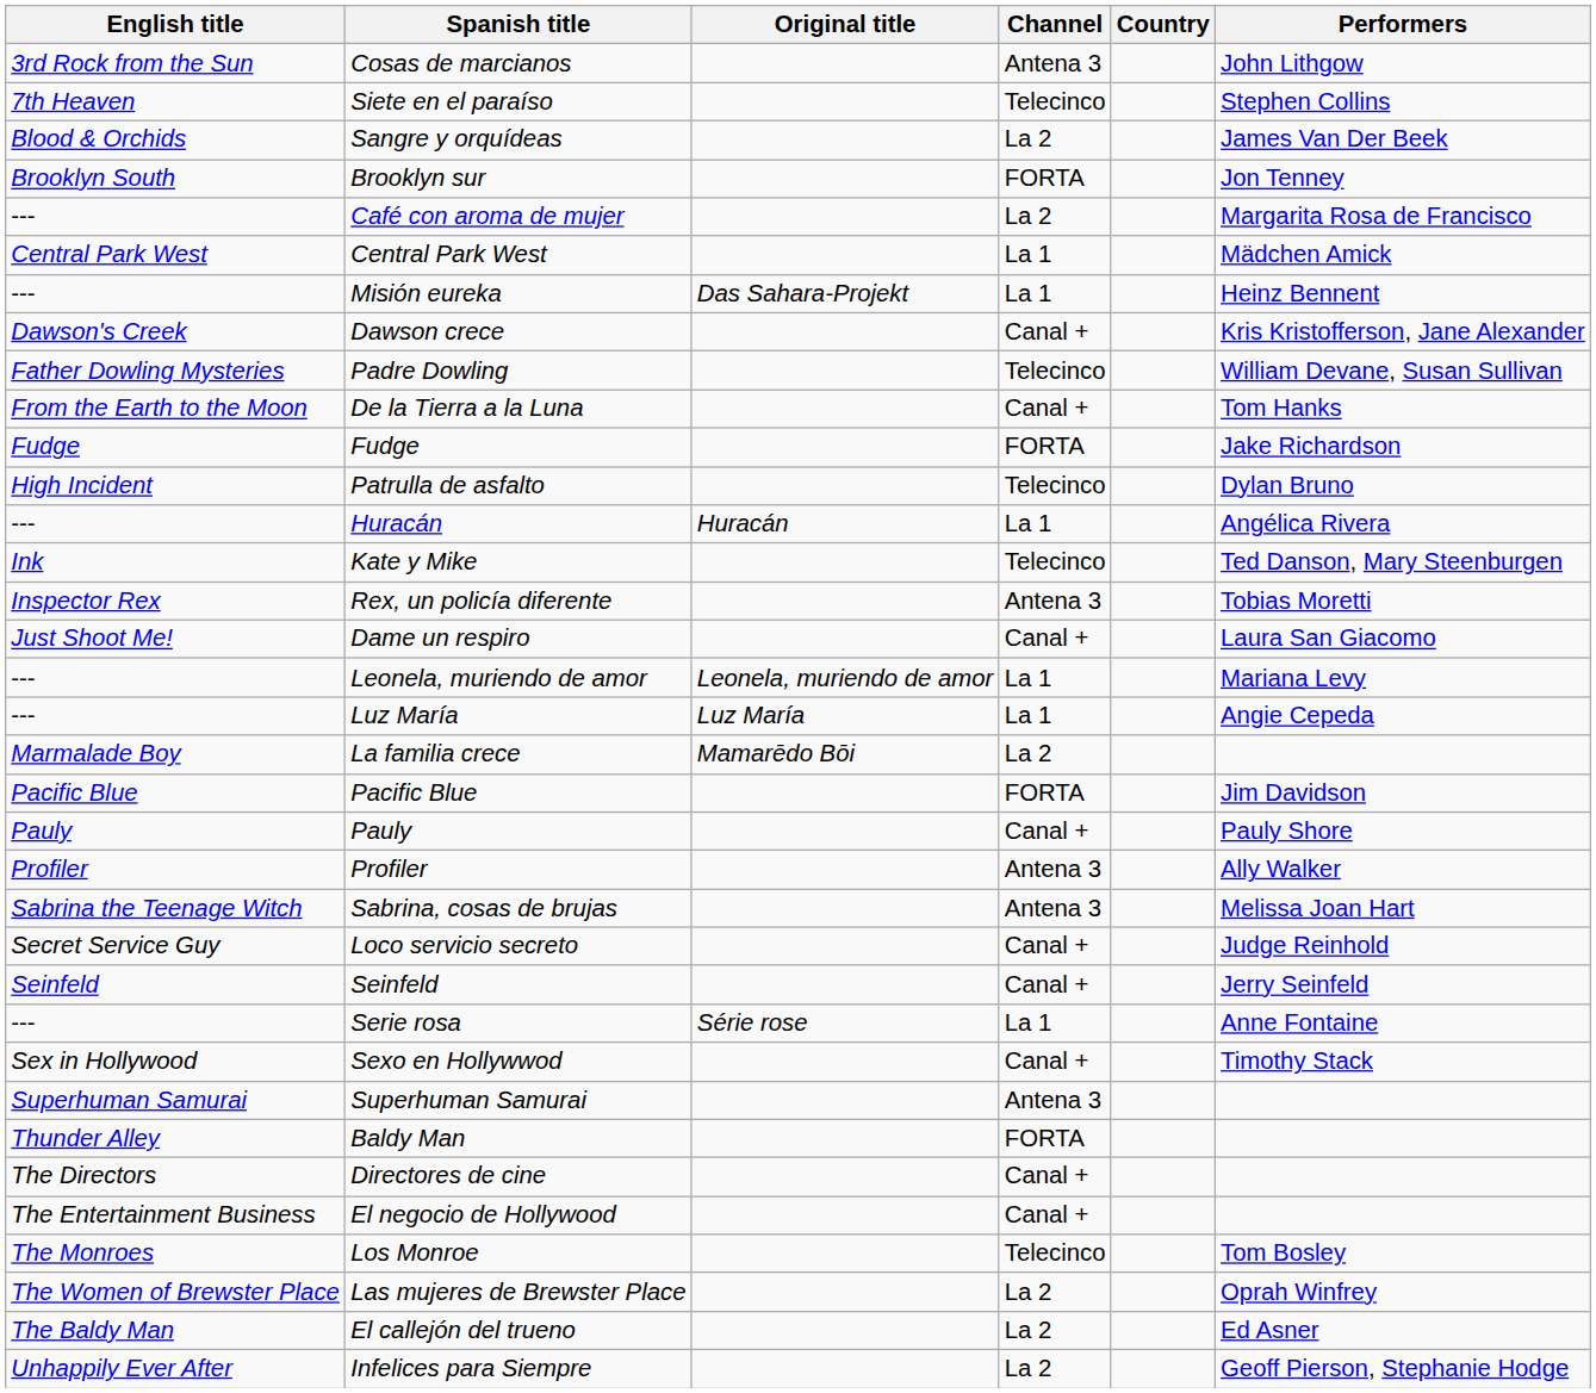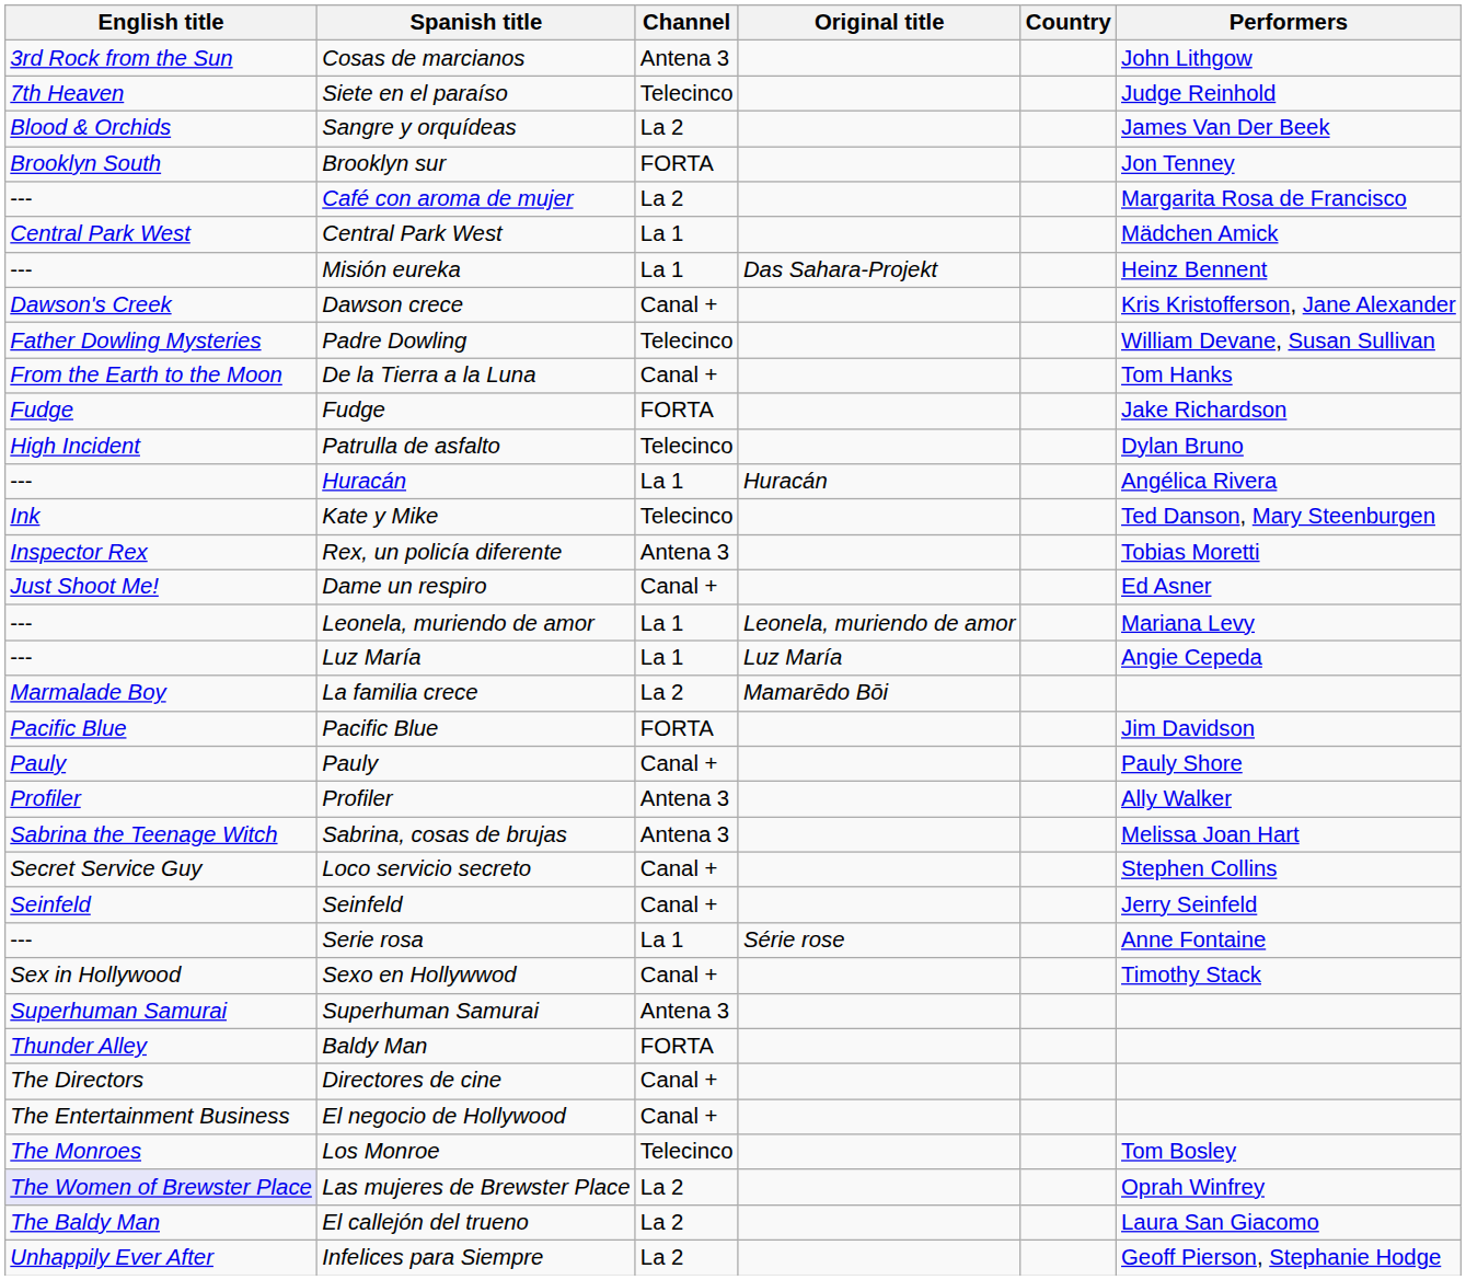 <table class="wikitable sortable">
 <tr bgcolor="#ececec" valign=top>
 <th>English title</th>
 <th>Spanish title</th>
+<th>Channel</th>
 <th>Original title</th>
-<th>Channel</th>
 <th>Country</th>
 <th>Performers</th>
 </tr>
 <tr>
 <td><em><a href='#'>3rd Rock from the Sun</a></em></td>
 <td><em>Cosas de marcianos </em></td>
+<td>Antena 3</td>
 <td></td>
-<td>Antena 3</td>
 <td></td>
 <td><a href='#'>John Lithgow</a></td>
 </tr>
 <tr>
 <td><em><a href='#'>7th Heaven</a></em></td>
 <td><em>Siete en el paraíso </em></td>
-<td></td>
 <td>Telecinco</td>
 <td></td>
-<td><a href='#'>Stephen Collins</a></td>
+<td></td>
+<td><a href='#'>Judge Reinhold</a></td>
 </tr>
 <tr>
 <td><em><a href='#'>Blood & Orchids</a></em></td>
 <td><em>Sangre y orquídeas</em></td>
+<td>La 2</td>
 <td></td>
-<td>La 2</td>
 <td></td>
 <td><a href='#'>James Van Der Beek</a></td>
 </tr>
 <tr>
 <td><em><a href='#'>Brooklyn South</a></em></td>
 <td><em>Brooklyn sur</em></td>
+<td>FORTA</td>
 <td></td>
-<td>FORTA</td>
 <td></td>
 <td><a href='#'>Jon Tenney</a></td>
 </tr>
 <tr>
 <td>---</td>
 <td><em><a href='#'>Café con aroma de mujer</a></em></td>
+<td>La 2</td>
 <td></td>
-<td>La 2</td>
 <td></td>
 <td><a href='#'>Margarita Rosa de Francisco</a></td>
 </tr>
 <tr>
 <td><em><a href='#'>Central Park West</a></em></td>
 <td><em>Central Park West</em></td>
+<td>La 1</td>
 <td></td>
-<td>La 1</td>
 <td></td>
 <td><a href='#'>Mädchen Amick</a></td>
 </tr>
 <tr>
 <td>---</td>
 <td><em>Misión eureka</em></td>
+<td>La 1</td>
 <td><em>Das Sahara-Projekt</em></td>
-<td>La 1</td>
 <td></td>
 <td><a href='#'>Heinz Bennent</a></td>
 </tr>
 <tr>
 <td><em><a href='#'>Dawson's Creek</a></em></td>
 <td><em>Dawson crece</em></td>
+<td>Canal +</td>
 <td></td>
-<td>Canal +</td>
 <td></td>
 <td><a href='#'>Kris Kristofferson</a>, <a href='#'>Jane Alexander</a></td>
 </tr>
 <tr>
 <td><em><a href='#'>Father Dowling Mysteries</a></em></td>
 <td><em>Padre Dowling</em></td>
+<td>Telecinco</td>
 <td></td>
-<td>Telecinco</td>
 <td></td>
 <td><a href='#'>William Devane</a>, <a href='#'>Susan Sullivan</a></td>
 </tr>
 <tr>
 <td><em><a href='#'>From the Earth to the Moon</a></em></td>
 <td><em>De la Tierra a la Luna</em></td>
+<td>Canal +</td>
 <td></td>
-<td>Canal +</td>
 <td></td>
 <td><a href='#'>Tom Hanks</a></td>
 </tr>
 <tr>
 <td><em><a href='#'>Fudge</a></em></td>
 <td><em>Fudge</em></td>
+<td>FORTA</td>
 <td></td>
-<td>FORTA</td>
 <td></td>
 <td><a href='#'>Jake Richardson</a></td>
 </tr>
 <tr>
 <td><em><a href='#'>High Incident</a></em></td>
 <td><em>Patrulla de asfalto</em></td>
+<td>Telecinco</td>
 <td></td>
-<td>Telecinco</td>
 <td></td>
 <td><a href='#'>Dylan Bruno</a></td>
 </tr>
 <tr>
 <td>---</td>
 <td><em><a href='#'>Huracán</a></em></td>
+<td>La 1</td>
 <td><em>Huracán</em></td>
-<td>La 1</td>
 <td></td>
 <td><a href='#'>Angélica Rivera</a></td>
 </tr>
 <tr>
 <td><em><a href='#'>Ink</a></em></td>
 <td><em>Kate y Mike </em></td>
+<td>Telecinco</td>
 <td></td>
-<td>Telecinco</td>
 <td></td>
 <td><a href='#'>Ted Danson</a>, <a href='#'>Mary Steenburgen</a></td>
 </tr>
 <tr>
 <td><em><a href='#'>Inspector Rex</a></em></td>
 <td><em>Rex, un policía diferente</em></td>
+<td>Antena 3</td>
 <td></td>
-<td>Antena 3</td>
 <td></td>
 <td><a href='#'>Tobias Moretti</a></td>
 </tr>
 <tr>
 <td><em><a href='#'>Just Shoot Me!</a></em></td>
 <td><em>Dame un respiro</em></td>
-<td></td>
 <td>Canal +</td>
 <td></td>
-<td><a href='#'>Laura San Giacomo</a></td>
+<td></td>
+<td><a href='#'>Ed Asner</a></td>
 </tr>
 <tr>
 <td>---</td>
 <td><em>Leonela, muriendo de amor</em></td>
+<td>La 1</td>
 <td><em>Leonela, muriendo de amor</em></td>
-<td>La 1</td>
 <td></td>
 <td><a href='#'>Mariana Levy</a></td>
 </tr>
 <tr>
 <td>---</td>
 <td><em>Luz María</em></td>
+<td>La 1</td>
 <td><em>Luz María</em></td>
-<td>La 1</td>
 <td></td>
 <td><a href='#'>Angie Cepeda</a></td>
 </tr>
 <tr>
 <td><em><a href='#'>Marmalade Boy</a></em></td>
 <td><em>La familia crece</em></td>
+<td>La 2</td>
 <td><em>Mamarēdo Bōi</em></td>
-<td>La 2</td>
 <td></td>
 <td></td>
 </tr>
 <tr>
 <td><em><a href='#'>Pacific Blue</a></em></td>
 <td><em>Pacific Blue</em></td>
+<td>FORTA</td>
 <td></td>
-<td>FORTA</td>
 <td></td>
 <td><a href='#'>Jim Davidson</a></td>
 </tr>
 <tr>
 <td><em><a href='#'>Pauly</a></em></td>
 <td><em>Pauly</em></td>
+<td>Canal +</td>
 <td></td>
-<td>Canal +</td>
 <td></td>
 <td><a href='#'>Pauly Shore</a></td>
 </tr>
 <tr>
 <td><em><a href='#'>Profiler</a></em></td>
 <td><em>Profiler</em></td>
+<td>Antena 3</td>
 <td></td>
-<td>Antena 3</td>
 <td></td>
 <td><a href='#'>Ally Walker</a></td>
 </tr>
 <tr>
 <td><em><a href='#'>Sabrina the Teenage Witch</a></em></td>
 <td><em>Sabrina, cosas de brujas</em></td>
+<td>Antena 3</td>
 <td></td>
-<td>Antena 3</td>
 <td></td>
 <td><a href='#'>Melissa Joan Hart</a></td>
 </tr>
 <tr>
 <td><em>Secret Service Guy</em></td>
 <td><em>Loco servicio secreto</em></td>
-<td></td>
 <td>Canal +</td>
 <td></td>
-<td><a href='#'>Judge Reinhold</a></td>
+<td></td>
+<td><a href='#'>Stephen Collins</a></td>
 </tr>
 <tr>
 <td><em><a href='#'>Seinfeld</a></em></td>
 <td><em>Seinfeld</em></td>
+<td>Canal +</td>
 <td></td>
-<td>Canal +</td>
 <td></td>
 <td><a href='#'>Jerry Seinfeld</a></td>
 </tr>
 <tr>
 <td>---</td>
 <td><em>Serie rosa</em></td>
+<td>La 1</td>
 <td><em>Série rose</em></td>
-<td>La 1</td>
 <td></td>
 <td><a href='#'>Anne Fontaine</a></td>
 </tr>
 <tr>
 <td><em>Sex in Hollywood</em></td>
 <td><em>Sexo en Hollywwod</em></td>
+<td>Canal +</td>
 <td></td>
-<td>Canal +</td>
 <td></td>
 <td><a href='#'>Timothy Stack</a></td>
 </tr>
 <tr>
 <td><em><a href='#'>Superhuman Samurai</a></em></td>
 <td><em>Superhuman Samurai</em></td>
+<td>Antena 3</td>
 <td></td>
-<td>Antena 3</td>
 <td></td>
 <td></td>
 </tr>
 <tr>
 <td><em><a href='#'>Thunder Alley</a></em></td>
 <td><em>Baldy Man</em></td>
+<td>FORTA</td>
 <td></td>
-<td>FORTA</td>
 <td></td>
 <td></td>
 </tr>
 <tr>
 <td><em>The Directors</em></td>
 <td><em>Directores de cine</em></td>
+<td>Canal +</td>
 <td></td>
-<td>Canal +</td>
 <td></td>
 <td></td>
 </tr>
 <tr>
 <td><em>The Entertainment Business</em></td>
 <td><em>El negocio de Hollywood</em></td>
+<td>Canal +</td>
 <td></td>
-<td>Canal +</td>
 <td></td>
 <td></td>
 </tr>
 <tr>
 <td><em><a href='#'>The Monroes</a></em></td>
 <td><em>Los Monroe</em></td>
+<td>Telecinco</td>
 <td></td>
-<td>Telecinco</td>
 <td></td>
 <td><a href='#'>Tom Bosley</a></td>
 </tr>
 <tr>
-<td><em><a href='#'>The Women of Brewster Place</a></em></td>
+<td style="background: lavender;"><em><a href='#'>The Women of Brewster Place</a></em></td>
 <td><em>Las mujeres de Brewster Place</em></td>
+<td>La 2</td>
 <td></td>
-<td>La 2</td>
 <td></td>
 <td><a href='#'>Oprah Winfrey</a></td>
 </tr>
 <tr>
 <td><em><a href='#'>The Baldy Man</a></em></td>
 <td><em>El callejón del trueno</em></td>
-<td></td>
 <td>La 2</td>
 <td></td>
-<td><a href='#'>Ed Asner</a></td>
+<td></td>
+<td><a href='#'>Laura San Giacomo</a></td>
 </tr>
 <tr>
 <td><em><a href='#'>Unhappily Ever After</a></em></td>
 <td><em>Infelices para Siempre</em></td>
+<td>La 2</td>
 <td></td>
-<td>La 2</td>
 <td></td>
 <td><a href='#'>Geoff Pierson</a>, <a href='#'>Stephanie Hodge</a></td>
 </tr>
 </table>
